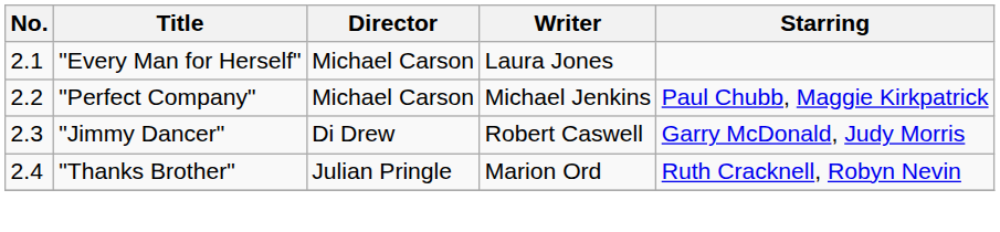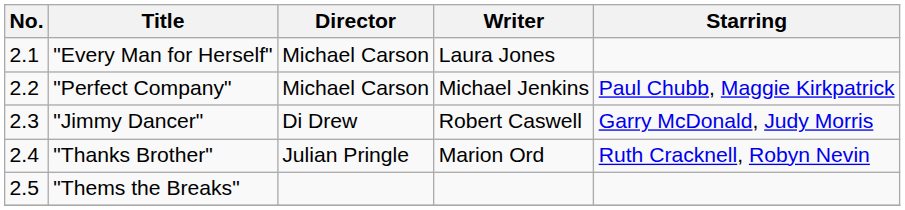 <table class="wikitable">
 <tr>
 <th>No.</th>
 <th>Title</th>
 <th>Director</th>
 <th>Writer</th>
 <th>Starring</th>
 </tr>
 <tr>
 <td>2.1</td>
 <td>"Every Man for Herself"</td>
 <td>Michael Carson</td>
 <td>Laura Jones</td>
 <td></td>
 </tr>
 <tr>
 <td>2.2</td>
 <td>"Perfect Company"</td>
 <td>Michael Carson</td>
 <td>Michael Jenkins</td>
 <td><a href='#'>Paul Chubb</a>, <a href='#'>Maggie Kirkpatrick</a></td>
 </tr>
 <tr>
 <td>2.3</td>
 <td>"Jimmy Dancer"</td>
 <td>Di Drew</td>
 <td>Robert Caswell</td>
 <td><a href='#'>Garry McDonald</a>, <a href='#'>Judy Morris</a></td>
 </tr>
 <tr>
 <td>2.4</td>
 <td>"Thanks Brother"</td>
 <td>Julian Pringle</td>
 <td>Marion Ord</td>
 <td><a href='#'>Ruth Cracknell</a>, <a href='#'>Robyn Nevin</a></td>
 </tr>
 <tr>
+<td>2.5</td>
+<td>"Thems the Breaks"</td>
+<td></td>
+<td></td>
+<td></td>
+</tr>
+<tr>
 </tr>
 </table>
